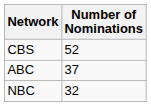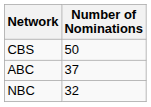 <table class="wikitable">
 <tr>
 <th>Network</th>
 <th>Number of<br>Nominations</th>
 </tr>
 <tr>
 <td>CBS</td>
-<td>52</td>
+<td>50</td>
 </tr>
 <tr>
 <td>ABC</td>
 <td>37</td>
 </tr>
 <tr>
 <td>NBC</td>
 <td>32</td>
 </tr>
 </table>
